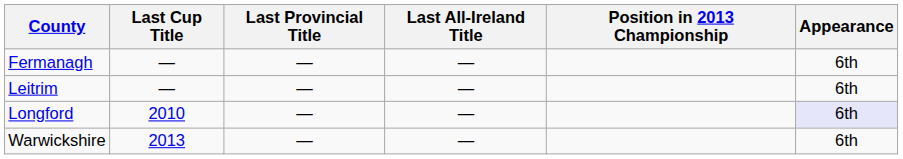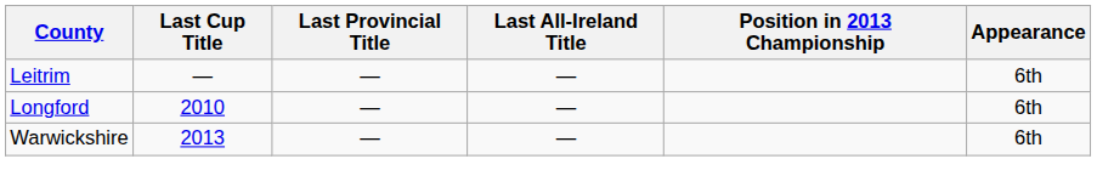 <table class="wikitable sortable" style="text-align:center">
 <tr>
 <th><a href='#'>County</a></th>
 <th>Last Cup Title</th>
 <th>Last Provincial Title</th>
 <th>Last All-Ireland Title</th>
 <th>Position in <a href='#'>2013</a> Championship</th>
 <th>Appearance</th>
-</tr>
-<tr>
-<td style="text-align:left"> <a href='#'>Fermanagh</a></td>
-<td>—</td>
-<td>—</td>
-<td>—</td>
-<td></td>
-<td>6th</td>
 </tr>
 <tr>
 <td style="text-align:left"> <a href='#'>Leitrim</a></td>
 <td>—</td>
 <td>—</td>
 <td>—</td>
 <td></td>
 <td>6th</td>
 </tr>
 <tr>
 <td style="text-align:left"> <a href='#'>Longford</a></td>
 <td><a href='#'>2010</a></td>
 <td>—</td>
 <td>—</td>
 <td></td>
-<td style="background: lavender;">6th</td>
+<td>6th</td>
 </tr>
 <tr>
 <td style="text-align:left">Warwickshire</td>
 <td><a href='#'>2013</a></td>
 <td>—</td>
 <td>—</td>
 <td></td>
 <td>6th</td>
 </tr>
 </table>
